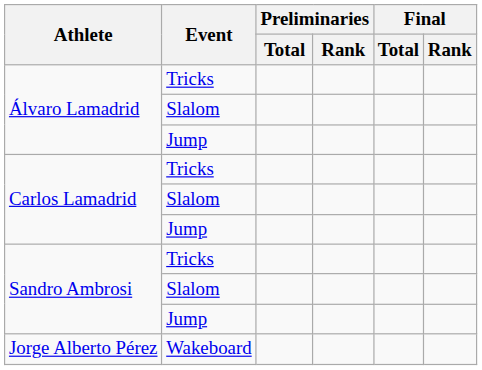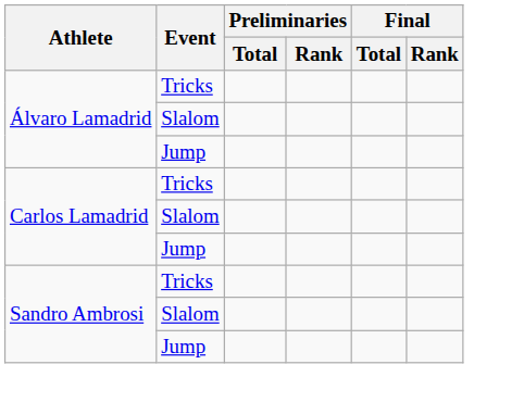 <table class="wikitable" border="1">
 <tr>
 <th rowspan=2>Athlete</th>
 <th rowspan=2>Event</th>
 <th colspan=2>Preliminaries</th>
 <th colspan=2>Final</th>
 </tr>
 <tr>
 <th>Total</th>
 <th>Rank</th>
 <th>Total</th>
 <th>Rank</th>
 </tr>
 <tr>
 <td rowspan=3><a href='#'>Álvaro Lamadrid</a></td>
 <td><a href='#'>Tricks</a></td>
 <td align=center></td>
 <td align=center></td>
 <td align=center></td>
 <td align=center></td>
 </tr>
 <tr>
 <td><a href='#'>Slalom</a></td>
 <td align=center></td>
 <td align=center></td>
 <td align=center></td>
 <td align=center></td>
 </tr>
 <tr>
 <td><a href='#'>Jump</a></td>
 <td align=center></td>
 <td align=center></td>
 <td align=center></td>
 <td align=center></td>
 </tr>
 <tr>
 <td rowspan=3><a href='#'>Carlos Lamadrid</a></td>
 <td><a href='#'>Tricks</a></td>
 <td align=center></td>
 <td align=center></td>
 <td align=center></td>
 <td align=center></td>
 </tr>
 <tr>
 <td><a href='#'>Slalom</a></td>
 <td align=center></td>
 <td align=center></td>
 <td align=center></td>
 <td align=center></td>
 </tr>
 <tr>
 <td><a href='#'>Jump</a></td>
 <td align=center></td>
 <td align=center></td>
 <td align=center></td>
 <td align=center></td>
 </tr>
 <tr>
 <td rowspan=3><a href='#'>Sandro Ambrosi</a></td>
 <td><a href='#'>Tricks</a></td>
 <td align=center></td>
 <td align=center></td>
 <td align=center></td>
 <td align=center></td>
 </tr>
 <tr>
 <td><a href='#'>Slalom</a></td>
 <td align=center></td>
 <td align=center></td>
 <td align=center></td>
 <td align=center></td>
 </tr>
 <tr>
 <td><a href='#'>Jump</a></td>
 <td align=center></td>
 <td align=center></td>
 <td align=center></td>
 <td align=center></td>
 </tr>
-<tr>
-<td><a href='#'>Jorge Alberto Pérez</a></td>
-<td><a href='#'>Wakeboard</a></td>
-<td align=center></td>
-<td align=center></td>
-<td align=center></td>
-<td align=center></td>
-</tr>
 </table>
